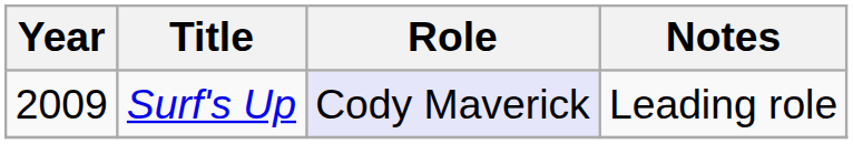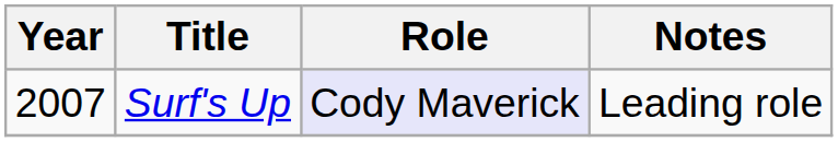 <table class="wikitable sortable">
 <tr>
 <th>Year</th>
 <th>Title</th>
 <th>Role</th>
 <th class="unsortable">Notes</th>
 </tr>
 <tr>
-<td>2009</td>
+<td>2007</td>
 <td><em><a href='#'>Surf's Up</a></em></td>
 <td style="background: lavender;">Cody Maverick</td>
 <td>Leading role</td>
 </tr>
 <tr>
 </tr>
 </table>
